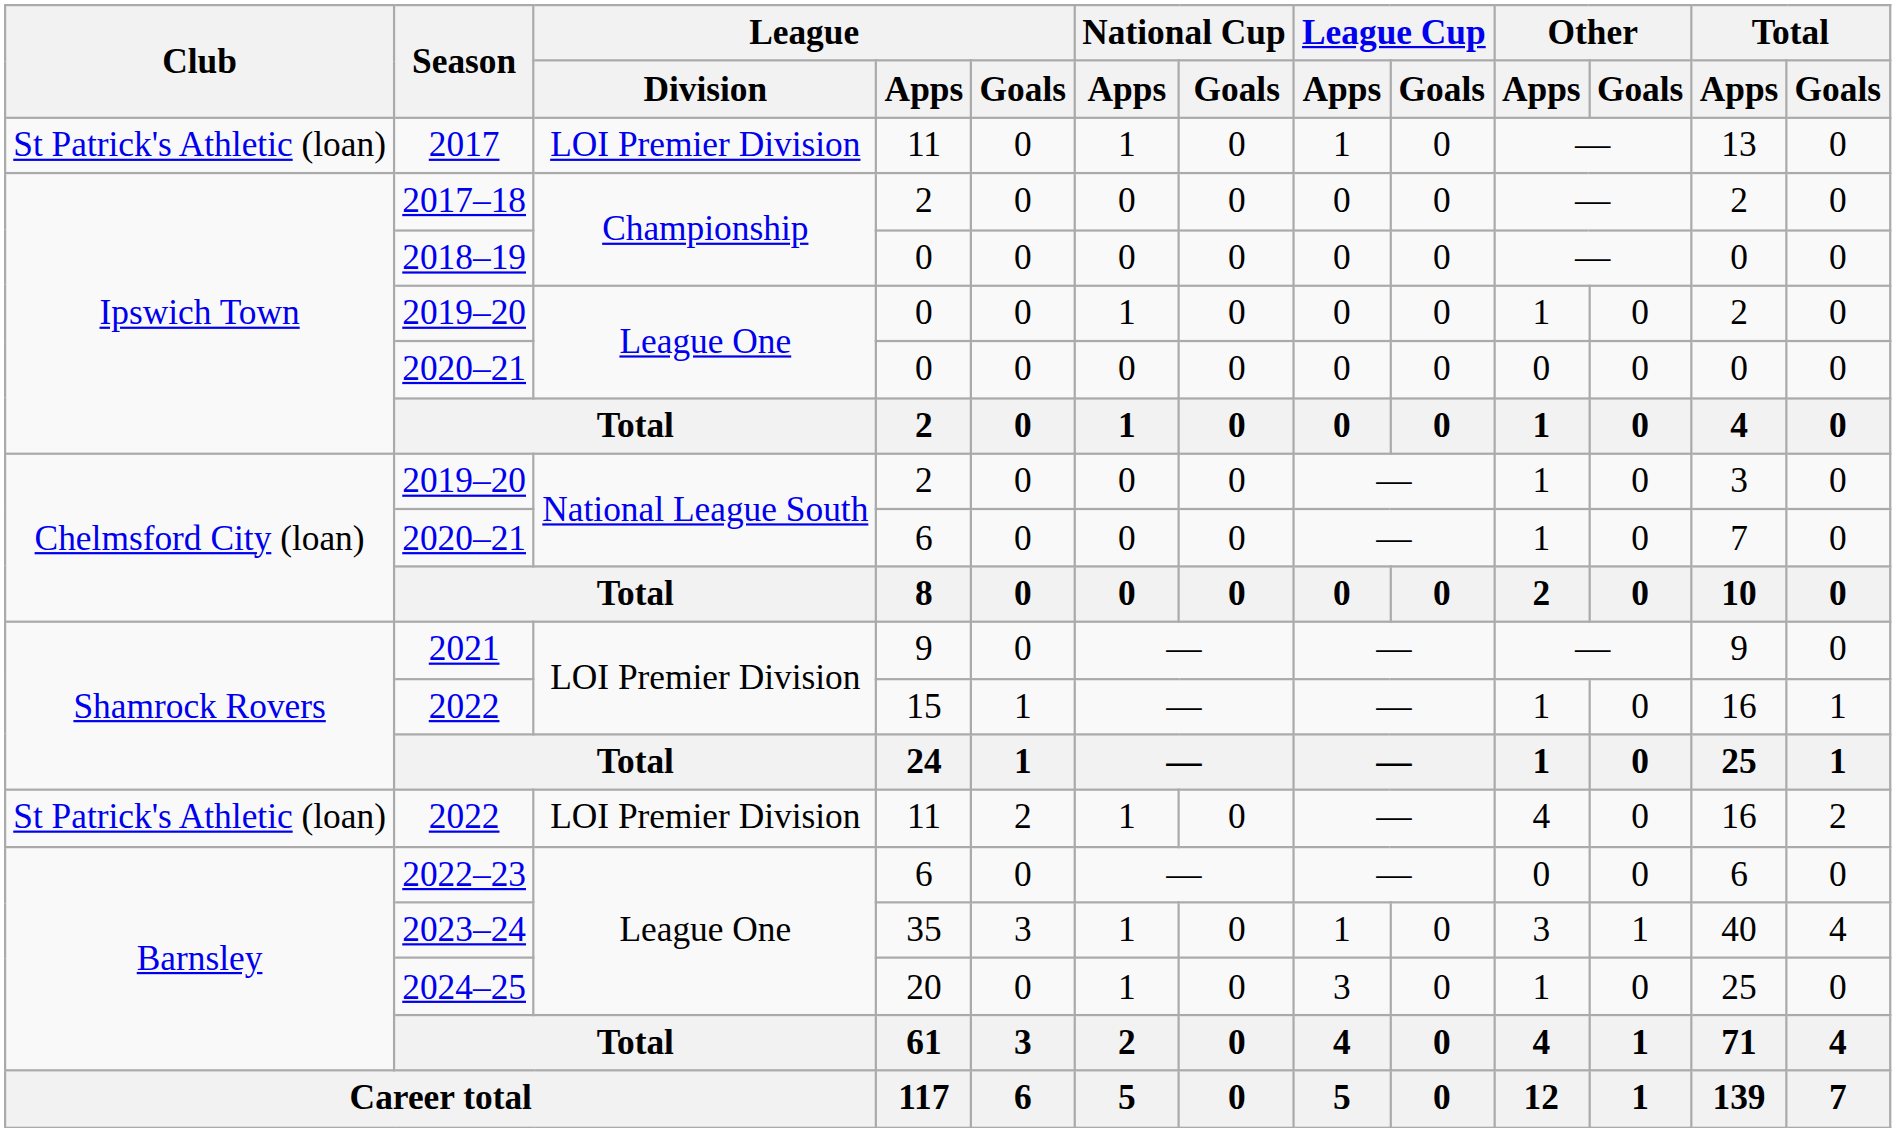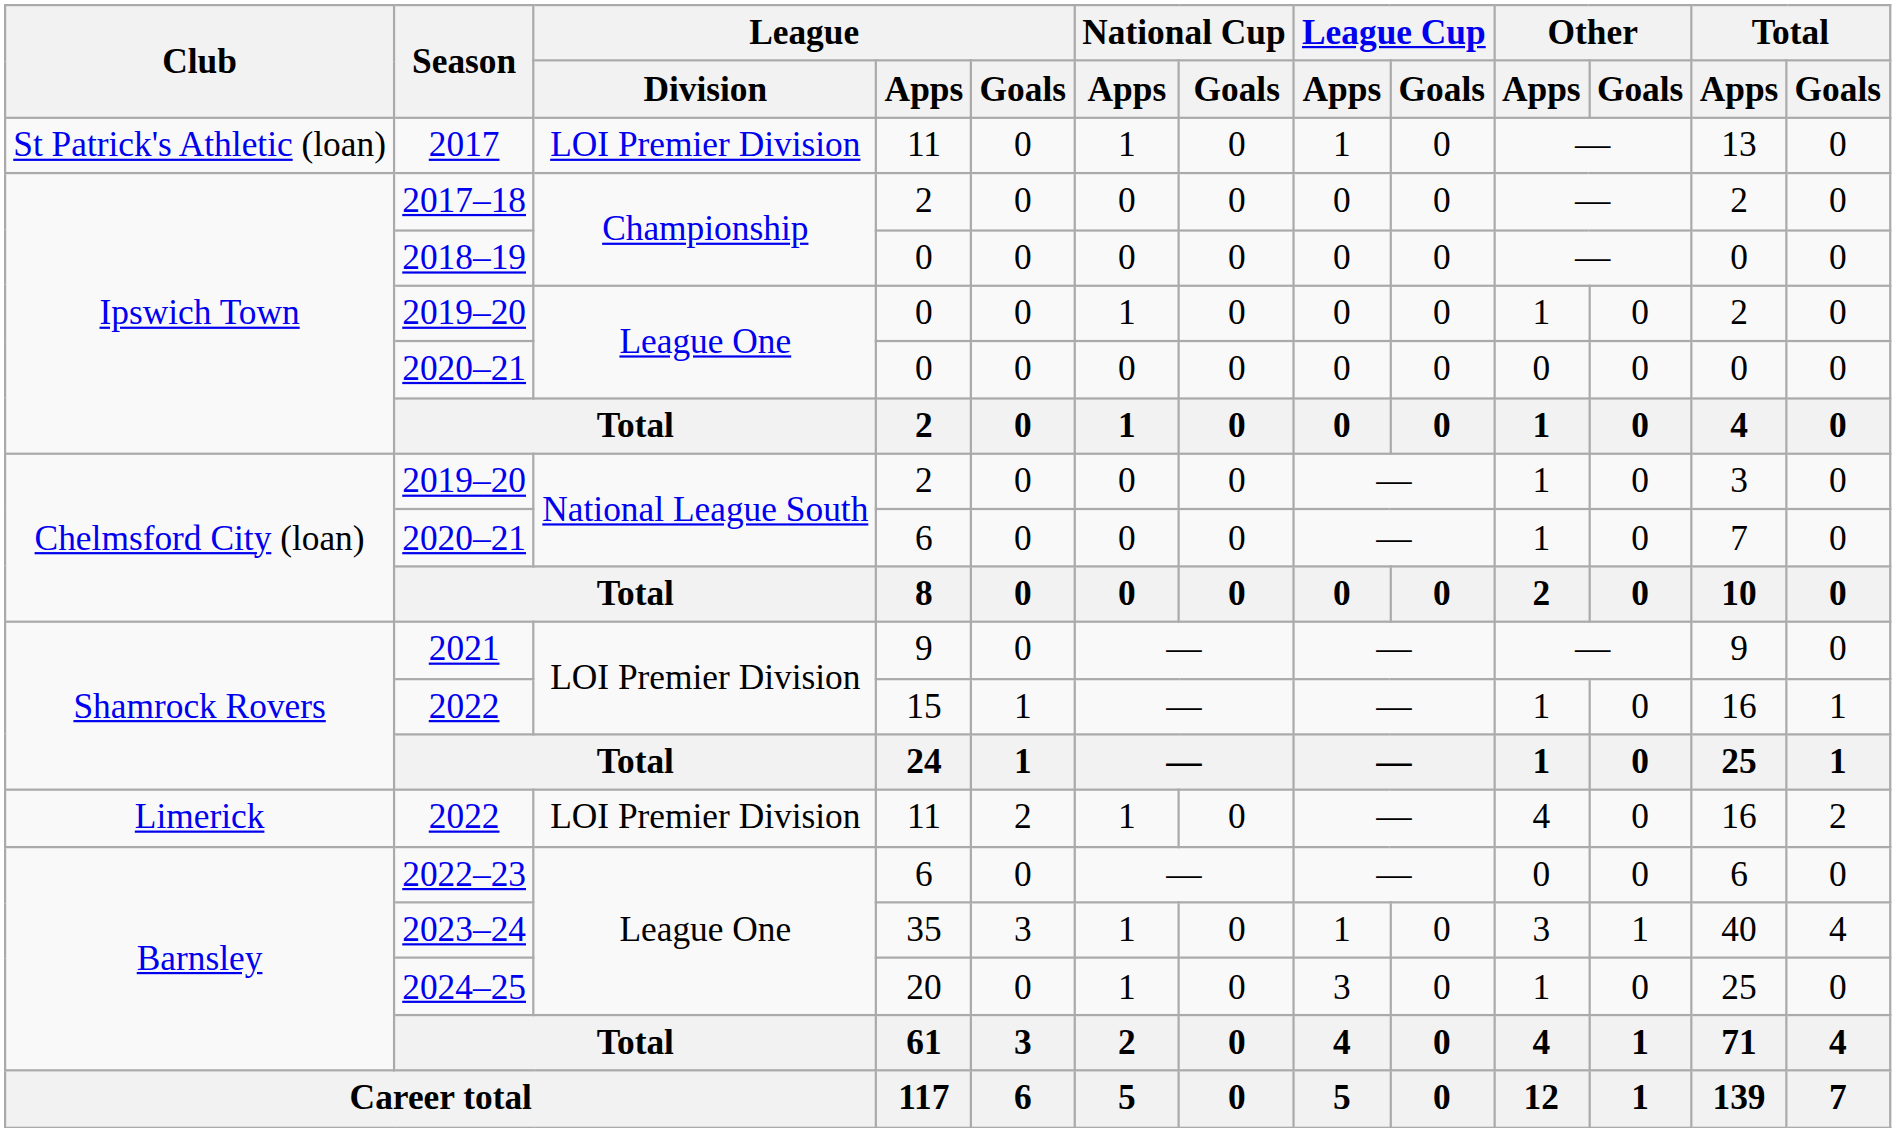 <table class="wikitable" style="text-align: center;">
 <tr>
 <th rowspan="2">Club</th>
 <th rowspan="2">Season</th>
 <th colspan="3">League</th>
 <th colspan="2">National Cup</th>
 <th colspan="2"><a href='#'>League Cup</a></th>
 <th colspan="2">Other</th>
 <th colspan="2">Total</th>
 </tr>
 <tr>
 <th>Division</th>
 <th>Apps</th>
 <th>Goals</th>
 <th>Apps</th>
 <th>Goals</th>
 <th>Apps</th>
 <th>Goals</th>
 <th>Apps</th>
 <th>Goals</th>
 <th>Apps</th>
 <th>Goals</th>
 </tr>
 <tr>
 <td><a href='#'>St Patrick's Athletic</a> (loan)</td>
 <td><a href='#'>2017</a></td>
 <td><a href='#'>LOI Premier Division</a></td>
 <td>11</td>
 <td>0</td>
 <td>1</td>
 <td>0</td>
 <td>1</td>
 <td>0</td>
 <td colspan="2">—</td>
 <td>13</td>
 <td>0</td>
 </tr>
 <tr>
 <td rowspan="5"><a href='#'>Ipswich Town</a></td>
 <td><a href='#'>2017–18</a></td>
 <td rowspan="2"><a href='#'>Championship</a></td>
 <td>2</td>
 <td>0</td>
 <td>0</td>
 <td>0</td>
 <td>0</td>
 <td>0</td>
 <td colspan="2">—</td>
 <td>2</td>
 <td>0</td>
 </tr>
 <tr>
 <td><a href='#'>2018–19</a></td>
 <td>0</td>
 <td>0</td>
 <td>0</td>
 <td>0</td>
 <td>0</td>
 <td>0</td>
 <td colspan="2">—</td>
 <td>0</td>
 <td>0</td>
 </tr>
 <tr>
 <td><a href='#'>2019–20</a></td>
 <td rowspan="2"><a href='#'>League One</a></td>
 <td>0</td>
 <td>0</td>
 <td>1</td>
 <td>0</td>
 <td>0</td>
 <td>0</td>
 <td>1</td>
 <td>0</td>
 <td>2</td>
 <td>0</td>
 </tr>
 <tr>
 <td><a href='#'>2020–21</a></td>
 <td>0</td>
 <td>0</td>
 <td>0</td>
 <td>0</td>
 <td>0</td>
 <td>0</td>
 <td>0</td>
 <td>0</td>
 <td>0</td>
 <td>0</td>
 </tr>
 <tr>
 <th colspan="2">Total</th>
 <th>2</th>
 <th>0</th>
 <th>1</th>
 <th>0</th>
 <th>0</th>
 <th>0</th>
 <th>1</th>
 <th>0</th>
 <th>4</th>
 <th>0</th>
 </tr>
 <tr>
 <td rowspan="3"><a href='#'>Chelmsford City</a> (loan)</td>
 <td><a href='#'>2019–20</a></td>
 <td rowspan="2"><a href='#'>National League South</a></td>
 <td>2</td>
 <td>0</td>
 <td>0</td>
 <td>0</td>
 <td colspan="2">—</td>
 <td>1</td>
 <td>0</td>
 <td>3</td>
 <td>0</td>
 </tr>
 <tr>
 <td><a href='#'>2020–21</a></td>
 <td>6</td>
 <td>0</td>
 <td>0</td>
 <td>0</td>
 <td colspan="2">—</td>
 <td>1</td>
 <td>0</td>
 <td>7</td>
 <td>0</td>
 </tr>
 <tr>
 <th colspan="2">Total</th>
 <th>8</th>
 <th>0</th>
 <th>0</th>
 <th>0</th>
 <th>0</th>
 <th>0</th>
 <th>2</th>
 <th>0</th>
 <th>10</th>
 <th>0</th>
 </tr>
 <tr>
 <td rowspan="3"><a href='#'>Shamrock Rovers</a></td>
 <td><a href='#'>2021</a></td>
 <td rowspan="2">LOI Premier Division</td>
 <td>9</td>
 <td>0</td>
 <td colspan="2">—</td>
 <td colspan="2">—</td>
 <td colspan="2">—</td>
 <td>9</td>
 <td>0</td>
 </tr>
 <tr>
 <td><a href='#'>2022</a></td>
 <td>15</td>
 <td>1</td>
 <td colspan="2">—</td>
 <td colspan="2">—</td>
 <td>1</td>
 <td>0</td>
 <td>16</td>
 <td>1</td>
 </tr>
 <tr>
 <th colspan="2">Total</th>
 <th>24</th>
 <th>1</th>
 <th colspan="2">—</th>
 <th colspan="2">—</th>
 <th>1</th>
 <th>0</th>
 <th>25</th>
 <th>1</th>
 </tr>
 <tr>
-<td><a href='#'>St Patrick's Athletic</a> (loan)</td>
+<td><a href='#'>Limerick</a></td>
 <td><a href='#'>2022</a></td>
 <td>LOI Premier Division</td>
 <td>11</td>
 <td>2</td>
 <td>1</td>
 <td>0</td>
 <td colspan="2">—</td>
 <td>4</td>
 <td>0</td>
 <td>16</td>
 <td>2</td>
 </tr>
 <tr>
 <td rowspan="4"><a href='#'>Barnsley</a></td>
 <td><a href='#'>2022–23</a></td>
 <td rowspan="3">League One</td>
 <td>6</td>
 <td>0</td>
 <td colspan="2">—</td>
 <td colspan="2">—</td>
 <td>0</td>
 <td>0</td>
 <td>6</td>
 <td>0</td>
 </tr>
 <tr>
 <td><a href='#'>2023–24</a></td>
 <td>35</td>
 <td>3</td>
 <td>1</td>
 <td>0</td>
 <td>1</td>
 <td>0</td>
 <td>3</td>
 <td>1</td>
 <td>40</td>
 <td>4</td>
 </tr>
 <tr>
 <td><a href='#'>2024–25</a></td>
 <td>20</td>
 <td>0</td>
 <td>1</td>
 <td>0</td>
 <td>3</td>
 <td>0</td>
 <td>1</td>
 <td>0</td>
 <td>25</td>
 <td>0</td>
 </tr>
 <tr>
 <th colspan="2">Total</th>
 <th>61</th>
 <th>3</th>
 <th>2</th>
 <th>0</th>
 <th>4</th>
 <th>0</th>
 <th>4</th>
 <th>1</th>
 <th>71</th>
 <th>4</th>
 </tr>
 <tr>
 <th colspan="3">Career total</th>
 <th>117</th>
 <th>6</th>
 <th>5</th>
 <th>0</th>
 <th>5</th>
 <th>0</th>
 <th>12</th>
 <th>1</th>
 <th>139</th>
 <th>7</th>
 </tr>
 </table>
